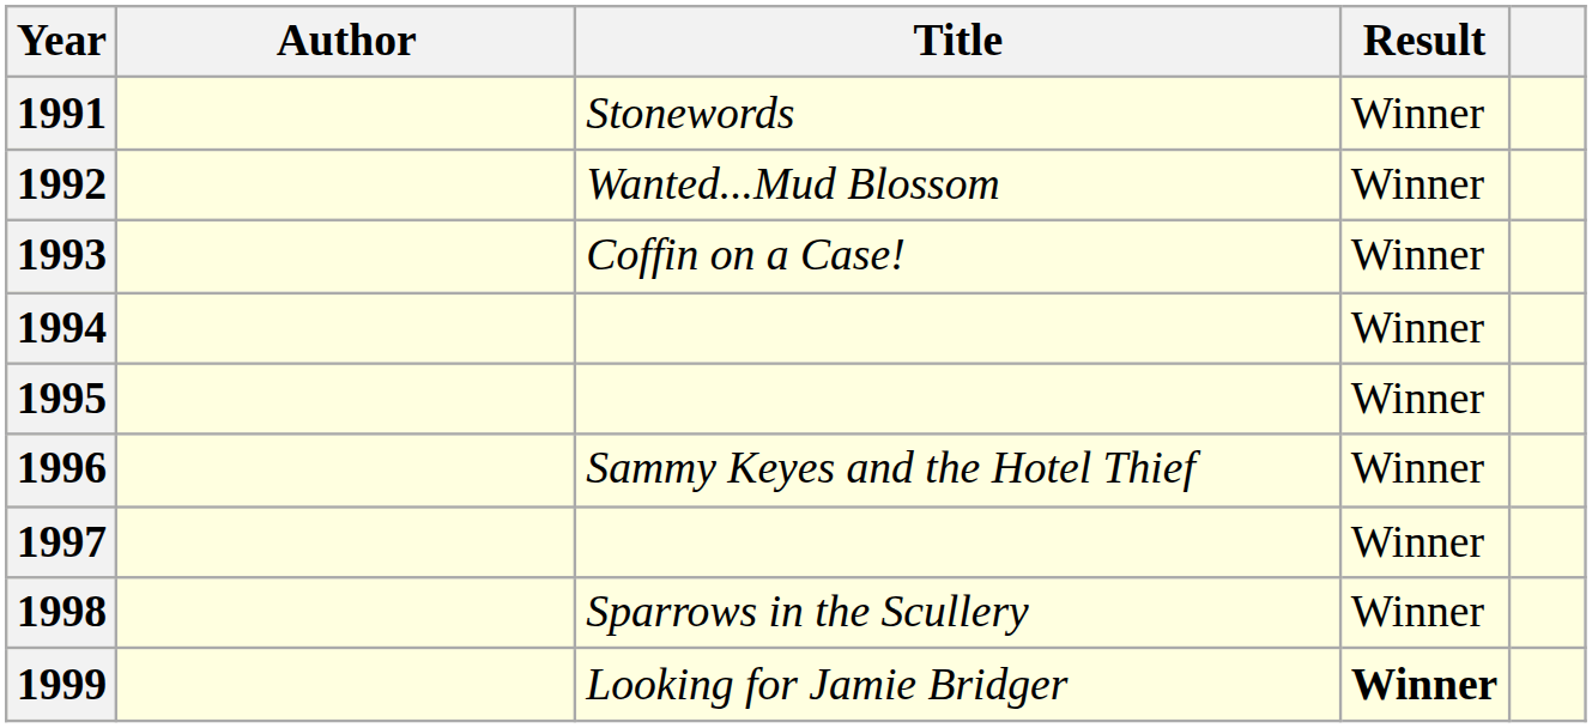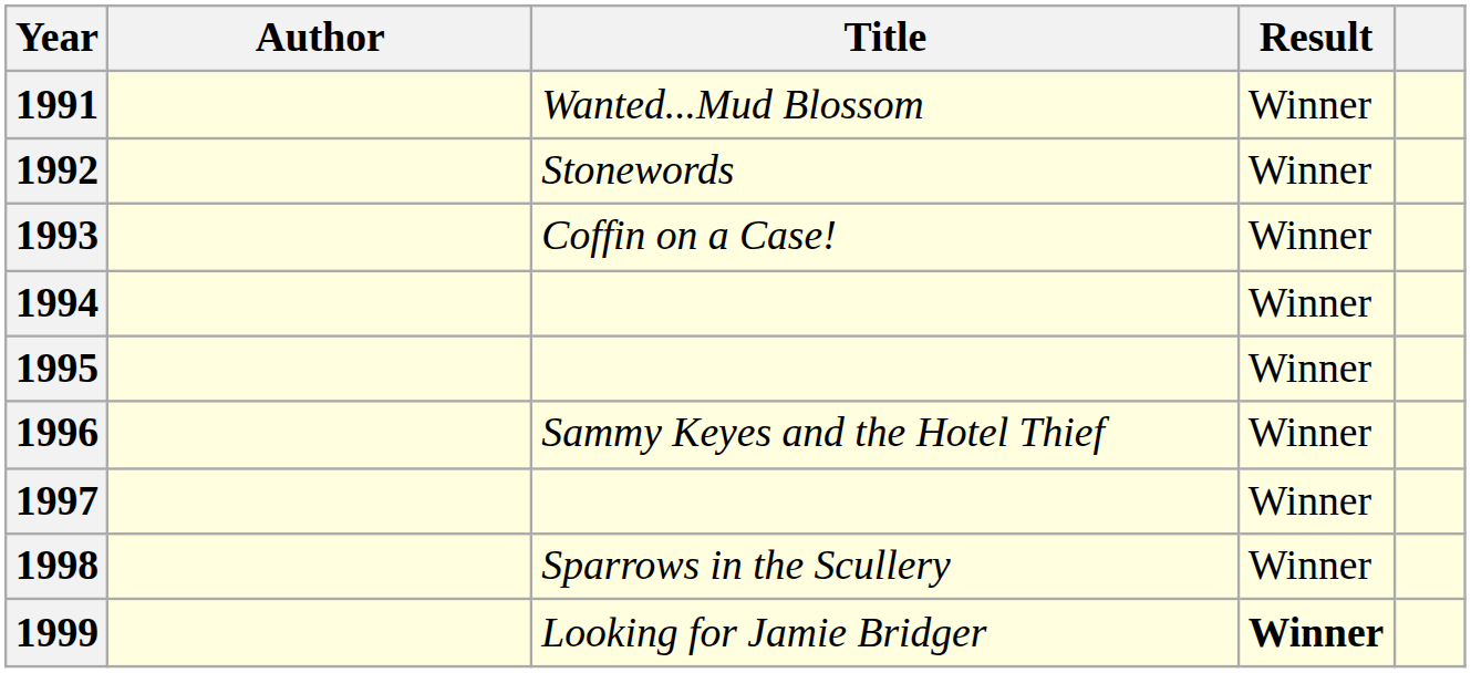 <table class="wikitable sortable mw-collapsible" style="width:90%">
 <tr>
 <th scope="col" width="5%">Year</th>
 <th scope="col" width="30%">Author</th>
 <th scope="col" width="50%">Title</th>
 <th scope="col" width="10%">Result</th>
 <th scope="col" width="5%"></th>
 </tr>
 <tr style="background:lightyellow;">
 <th>1991</th>
 <td></td>
-<td><em>Stonewords</em></td>
+<td><em>Wanted...Mud Blossom</em></td>
 <td>Winner</td>
 <td></td>
 </tr>
 <tr style="background:lightyellow;">
 <th>1992</th>
 <td></td>
-<td><em>Wanted...Mud Blossom</em></td>
+<td><em>Stonewords</em></td>
 <td>Winner</td>
 <td></td>
 </tr>
 <tr style="background:lightyellow;">
 <th>1993</th>
 <td></td>
 <td><em>Coffin on a Case!</em></td>
 <td>Winner</td>
 <td></td>
 </tr>
 <tr style="background:lightyellow;">
 <th>1994</th>
 <td></td>
 <td><em></em></td>
 <td>Winner</td>
 <td></td>
 </tr>
 <tr style="background:lightyellow;">
 <th>1995</th>
 <td></td>
 <td><em></em></td>
 <td>Winner</td>
 <td></td>
 </tr>
 <tr style="background:lightyellow;">
 <th>1996</th>
 <td></td>
 <td><em>Sammy Keyes and the Hotel Thief</em></td>
 <td>Winner</td>
 <td></td>
 </tr>
 <tr style="background:lightyellow;">
 <th>1997</th>
 <td></td>
 <td><em></em></td>
 <td>Winner</td>
 <td></td>
 </tr>
 <tr style="background:lightyellow;">
 <th>1998</th>
 <td></td>
 <td><em>Sparrows in the Scullery</em></td>
 <td>Winner</td>
 <td></td>
 </tr>
 <tr style="background:lightyellow;">
 <th>1999</th>
 <td></td>
 <td><em>Looking for Jamie Bridger</em></td>
 <td><strong>Winner</strong></td>
 <td></td>
 </tr>
 </table>
